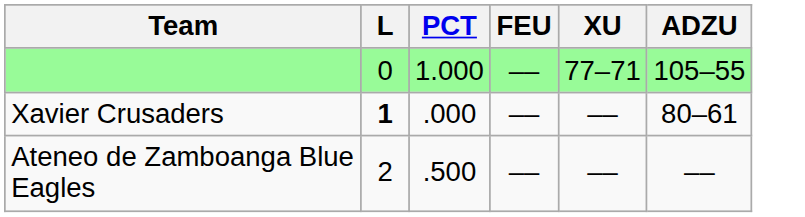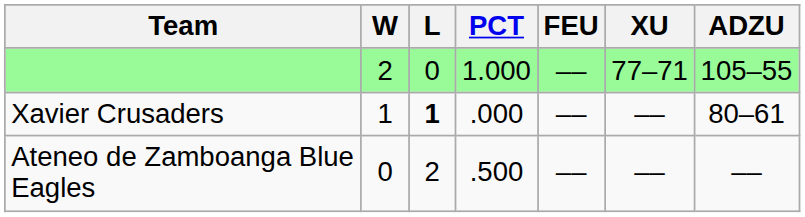 <table class=wikitable style="text-align:center;">
 <tr>
 <th width=200px>Team</th>
+<th width=20px>W</th>
 <th width=20px>L</th>
 <th width=30px><a href='#'>PCT</a></th>
 <th>FEU</th>
 <th>XU</th>
 <th>ADZU</th>
 </tr>
 <tr bgcolor="#98fb98">
 <td align=left></td>
+<td>2</td>
 <td>0</td>
 <td>1.000</td>
 <td>––</td>
 <td>77–71</td>
 <td>105–55</td>
 </tr>
 <tr>
 <td align=left> Xavier Crusaders</td>
+<td>1</td>
 <td><strong>1</strong></td>
 <td>.000</td>
 <td>––</td>
 <td>––</td>
 <td>80–61</td>
 </tr>
 <tr>
 <td align=left> Ateneo de Zamboanga Blue Eagles</td>
+<td>0</td>
 <td>2</td>
 <td>.500</td>
 <td>––</td>
 <td>––</td>
 <td>––</td>
 </tr>
 </table>
